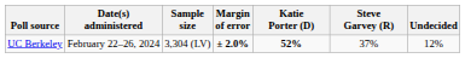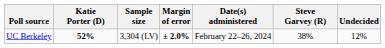 <table class="wikitable" style="font-size:90%;text-align:center;">
 <tr valign=bottom>
 <th>Poll source</th>
-<th>Date(s)<br>administered</th>
+<th style="width:100px;">Katie<br>Porter (D)</th>
 <th>Sample<br>size</th>
 <th>Margin<br>of error</th>
-<th style="width:100px;">Katie<br>Porter (D)</th>
+<th>Date(s)<br>administered</th>
 <th style="width:100px;">Steve<br>Garvey (R)</th>
 <th>Undecided</th>
 </tr>
 <tr>
 <td style="text-align:left;"><a href='#'>UC Berkeley</a></td>
-<td>February 22–26, 2024</td>
+<td><strong>52%</strong></td>
 <td>3,304 (LV)</td>
 <td><strong>± 2.0%</strong></td>
-<td><strong>52%</strong></td>
-<td>37%</td>
+<td>February 22–26, 2024</td>
+<td>38%</td>
 <td>12%</td>
 </tr>
 </table>
